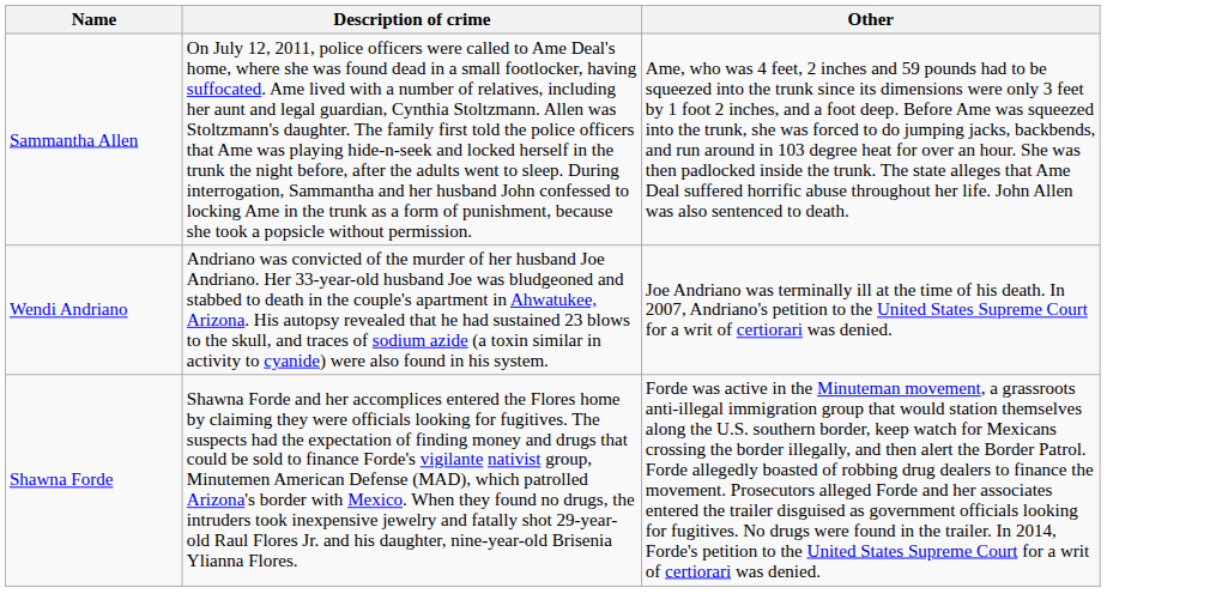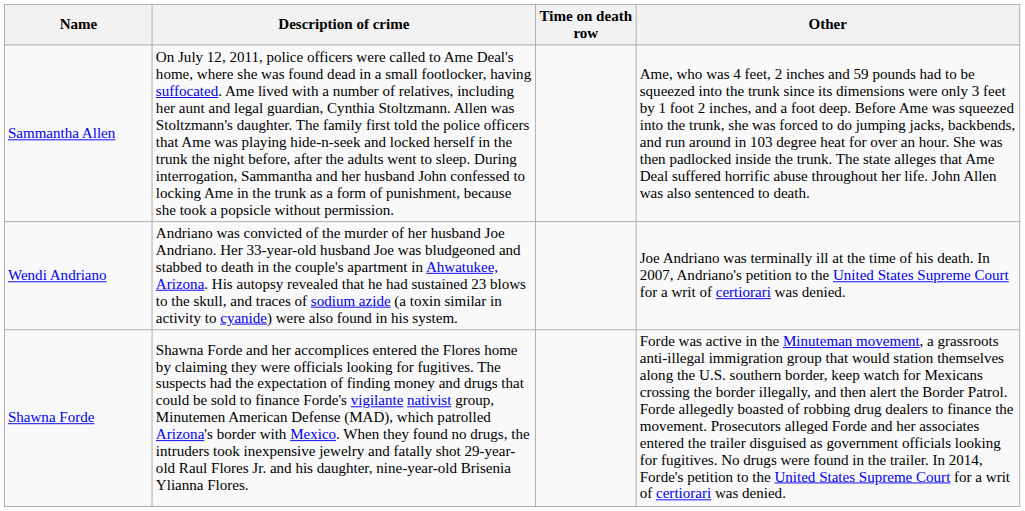 <table class="wikitable sortable">
 <tr>
 <th style="width:150px;"><strong>Name</strong></th>
 <th style="width:400px;"><strong>Description of crime</strong></th>
+<th style="width:100px;"><strong>Time on death row</strong></th>
 <th style="width:400px;"><strong>Other</strong></th>
 </tr>
 <tr>
 <td><a href='#'>Sammantha Allen</a></td>
 <td>On July 12, 2011, police officers were called to Ame Deal's home, where she was found dead in a small footlocker, having <a href='#'>suffocated</a>. Ame lived with a number of relatives, including her aunt and legal guardian, Cynthia Stoltzmann. Allen was Stoltzmann's daughter. The family first told the police officers that Ame was playing hide-n-seek and locked herself in the trunk the night before, after the adults went to sleep. During interrogation, Sammantha and her husband John confessed to locking Ame in the trunk as a form of punishment, because she took a popsicle without permission.</td>
+<td></td>
 <td>Ame, who was 4 feet, 2 inches and 59 pounds had to be squeezed into the trunk since its dimensions were only 3 feet by 1 foot 2 inches, and a foot deep. Before Ame was squeezed into the trunk, she was forced to do jumping jacks, backbends, and run around in 103 degree heat for over an hour. She was then padlocked inside the trunk. The state alleges that Ame Deal suffered horrific abuse throughout her life. John Allen was also sentenced to death.</td>
 </tr>
 <tr>
 <td><a href='#'>Wendi Andriano</a></td>
 <td>Andriano was convicted of the murder of her husband Joe Andriano. Her 33-year-old husband Joe was bludgeoned and stabbed to death in the couple's apartment in <a href='#'>Ahwatukee, Arizona</a>. His autopsy revealed that he had sustained 23 blows to the skull, and traces of <a href='#'>sodium azide</a> (a toxin similar in activity to <a href='#'>cyanide</a>) were also found in his system.</td>
+<td></td>
 <td>Joe Andriano was terminally ill at the time of his death. In 2007, Andriano's petition to the <a href='#'>United States Supreme Court</a> for a writ of <a href='#'>certiorari</a> was denied.</td>
 </tr>
 <tr>
 <td><a href='#'>Shawna Forde</a></td>
 <td>Shawna Forde and her accomplices entered the Flores home by claiming they were officials looking for fugitives. The suspects had the expectation of finding money and drugs that could be sold to finance Forde's <a href='#'>vigilante</a> <a href='#'>nativist</a> group, Minutemen American Defense (MAD), which patrolled <a href='#'>Arizona</a>'s border with <a href='#'>Mexico</a>. When they found no drugs, the intruders took inexpensive jewelry and fatally shot 29-year-old Raul Flores Jr. and his daughter, nine-year-old Brisenia Ylianna Flores.</td>
+<td></td>
 <td>Forde was active in the <a href='#'>Minuteman movement</a>, a grassroots anti-illegal immigration group that would station themselves along the U.S. southern border, keep watch for Mexicans crossing the border illegally, and then alert the Border Patrol. Forde allegedly boasted of robbing drug dealers to finance the movement. Prosecutors alleged Forde and her associates entered the trailer disguised as government officials looking for fugitives. No drugs were found in the trailer. In 2014, Forde's petition to the <a href='#'>United States Supreme Court</a> for a writ of <a href='#'>certiorari</a> was denied.</td>
 </tr>
 </table>
